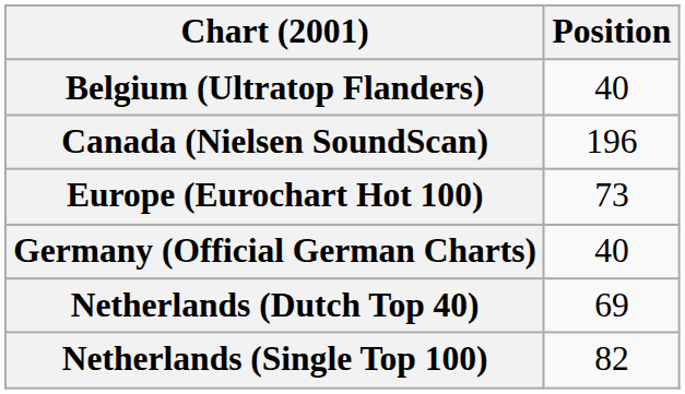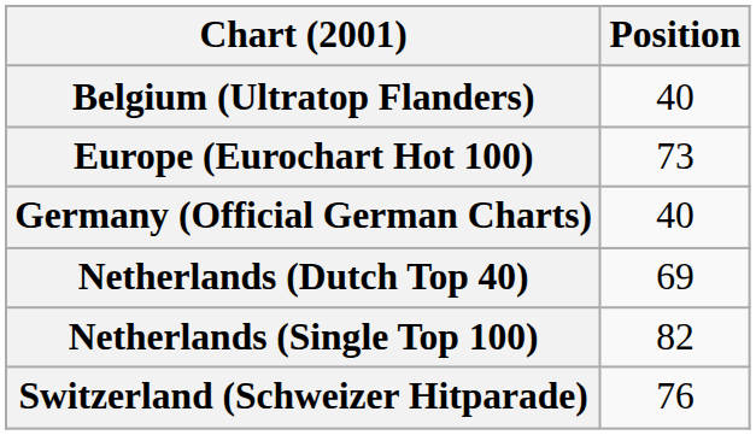 <table class="wikitable sortable plainrowheaders" style="text-align:center">
 <tr>
 <th scope="col">Chart (2001)</th>
 <th scope="col">Position</th>
 </tr>
 <tr>
 <th scope="row">Belgium (Ultratop Flanders)</th>
 <td>40</td>
-</tr>
-<tr>
-<th scope="row">Canada (Nielsen SoundScan)</th>
-<td>196</td>
 </tr>
 <tr>
 <th scope="row">Europe (Eurochart Hot 100)</th>
 <td>73</td>
 </tr>
 <tr>
 <th scope="row">Germany (Official German Charts)</th>
 <td>40</td>
 </tr>
 <tr>
 <th scope="row">Netherlands (Dutch Top 40)</th>
 <td>69</td>
 </tr>
 <tr>
 <th scope="row">Netherlands (Single Top 100)</th>
 <td>82</td>
 </tr>
+<tr>
+<th scope="row">Switzerland (Schweizer Hitparade)</th>
+<td>76</td>
+</tr>
 </table>
